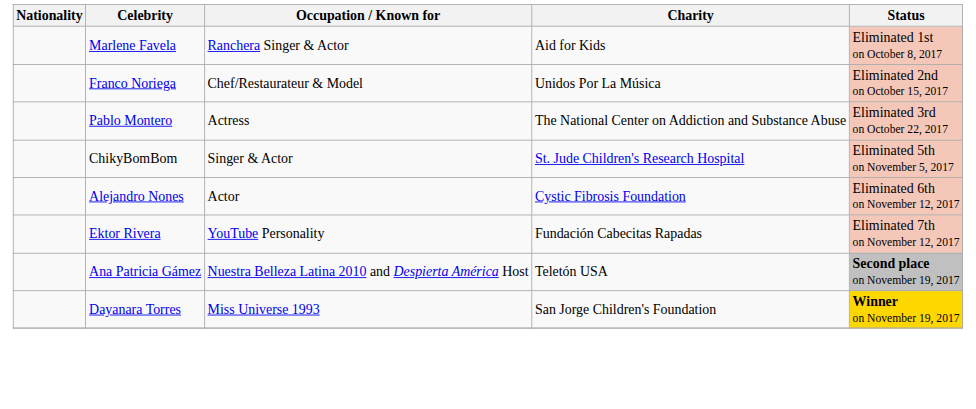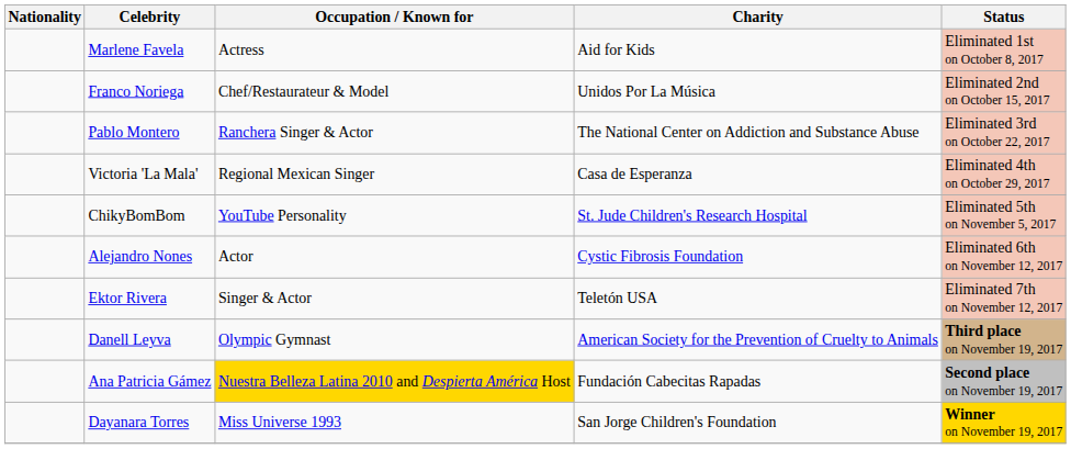 <table class="wikitable sortable" style="margin:auto;" font-size:95%;">
 <tr>
 <th>Nationality</th>
 <th>Celebrity</th>
 <th>Occupation / Known for</th>
 <th>Charity</th>
 <th>Status</th>
 </tr>
 <tr>
 <td></td>
 <td><a href='#'>Marlene Favela</a></td>
-<td><a href='#'>Ranchera</a> Singer & Actor</td>
+<td>Actress</td>
 <td>Aid for Kids</td>
 <td style="background:#f4c7b8;"><div>Eliminated 1st<br><small>on October 8, 2017</small></div></td>
 </tr>
 <tr>
 <td></td>
 <td><a href='#'>Franco Noriega</a></td>
 <td>Chef/Restaurateur & Model</td>
 <td>Unidos Por La Música</td>
 <td style="background:#f4c7b8;"><div>Eliminated 2nd<br><small>on October 15, 2017</small></div></td>
 </tr>
 <tr>
 <td></td>
 <td><a href='#'>Pablo Montero</a></td>
-<td>Actress</td>
+<td><a href='#'>Ranchera</a> Singer & Actor</td>
 <td>The National Center on Addiction and Substance Abuse</td>
 <td style="background:#f4c7b8;"><div>Eliminated 3rd<br><small>on October 22, 2017</small></div></td>
 </tr>
 <tr>
 <td></td>
+<td>Victoria 'La Mala'</td>
+<td>Regional Mexican Singer</td>
+<td>Casa de Esperanza</td>
+<td style="background:#f4c7b8;"><div>Eliminated 4th<br><small>on October 29, 2017</small></div></td>
+</tr>
+<tr>
+<td></td>
 <td>ChikyBomBom</td>
-<td>Singer & Actor</td>
+<td><a href='#'>YouTube</a> Personality</td>
 <td><a href='#'>St. Jude Children's Research Hospital</a></td>
 <td style="background:#f4c7b8;"><div>Eliminated 5th<br><small>on November 5, 2017</small></div></td>
 </tr>
 <tr>
 <td></td>
 <td><a href='#'>Alejandro Nones</a></td>
 <td>Actor</td>
 <td><a href='#'>Cystic Fibrosis Foundation</a></td>
 <td style="background:#f4c7b8;"><div>Eliminated 6th<br><small>on November 12, 2017</small></div></td>
 </tr>
 <tr>
 <td></td>
 <td><a href='#'>Ektor Rivera</a></td>
-<td><a href='#'>YouTube</a> Personality</td>
-<td>Fundación Cabecitas Rapadas</td>
+<td>Singer & Actor</td>
+<td>Teletón USA</td>
 <td style="background:#f4c7b8;"><div>Eliminated 7th<br><small>on November 12, 2017</small></div></td>
 </tr>
 <tr>
 <td></td>
+<td><a href='#'>Danell Leyva</a></td>
+<td><a href='#'>Olympic</a> Gymnast</td>
+<td><a href='#'>American Society for the Prevention of Cruelty to Animals</a></td>
+<td style="background:tan;"><div><strong>Third place</strong><br><small>on November 19, 2017</small></div></td>
+</tr>
+<tr>
+<td></td>
 <td><a href='#'>Ana Patricia Gámez</a></td>
-<td><a href='#'>Nuestra Belleza Latina 2010</a> and <em><a href='#'>Despierta América</a></em> Host</td>
-<td>Teletón USA</td>
+<td style="background: gold;"><a href='#'>Nuestra Belleza Latina 2010</a> and <em><a href='#'>Despierta América</a></em> Host</td>
+<td>Fundación Cabecitas Rapadas</td>
 <td style="background:silver;"><div><strong>Second place</strong><br><small>on November 19, 2017</small></div></td>
 </tr>
 <tr>
 <td></td>
 <td><a href='#'>Dayanara Torres</a></td>
 <td><a href='#'>Miss Universe 1993</a></td>
 <td>San Jorge Children's Foundation</td>
 <td style="background:gold;"><div><strong>Winner</strong><br><small>on November 19, 2017</small></div></td>
 </tr>
 <tr>
 </tr>
 </table>
